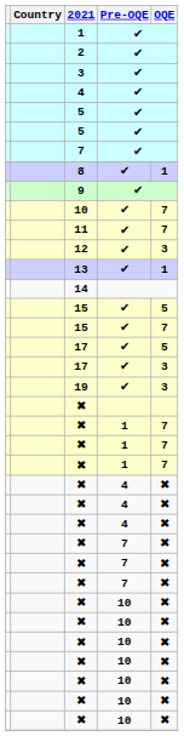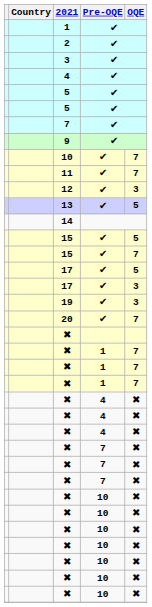 <table class="wikitable sortable" style="text-align:center">
 <tr>
 <th></th>
 <th>Country</th>
 <th><a href='#'>2021</a></th>
 <th><a href='#'>Pre-OQE</a></th>
 <th><a href='#'>OQE</a></th>
 </tr>
 <tr style="background:#ccffff">
 <td></td>
 <td align=left></td>
 <td><strong>1</strong></td>
 <td colspan="2">✔</td>
 </tr>
 <tr style="background:#ccffff">
 <td></td>
 <td align=left></td>
 <td><strong>2</strong></td>
 <td colspan="2">✔</td>
 </tr>
 <tr style="background:#ccffff">
 <td></td>
 <td align=left></td>
 <td><strong>3</strong></td>
 <td colspan="2">✔</td>
 </tr>
 <tr style="background:#ccffff">
 <td></td>
 <td align=left></td>
 <td><strong>4</strong></td>
 <td colspan="2">✔</td>
 </tr>
 <tr style="background:#ccffff">
 <td></td>
 <td align=left></td>
 <td><strong>5</strong></td>
 <td colspan="2">✔</td>
 </tr>
 <tr style="background:#ccffff">
 <td></td>
 <td align=left></td>
 <td><strong>5</strong></td>
 <td colspan="2">✔</td>
 </tr>
 <tr style="background:#ccffff">
 <td></td>
 <td align=left></td>
 <td><strong>7</strong></td>
 <td colspan="2">✔</td>
 </tr>
-<tr style="background:#cccfff">
-<td></td>
-<td align=left></td>
-<td><strong>8</strong></td>
-<td>✔</td>
-<td><strong>1</strong></td>
-</tr>
 <tr style="background:#ccffcc">
 <td></td>
 <td align=left></td>
 <td><strong>9</strong></td>
 <td colspan="2">✔</td>
 </tr>
 <tr style="background:#ffffcc">
 <td></td>
 <td align=left></td>
 <td><strong>10</strong></td>
 <td>✔</td>
 <td><strong>7</strong></td>
 </tr>
 <tr style="background:#ffffcc">
 <td></td>
 <td align=left></td>
 <td><strong>11</strong></td>
 <td>✔</td>
 <td><strong>7</strong></td>
 </tr>
 <tr style="background:#ffffcc">
 <td></td>
 <td align=left></td>
 <td><strong>12</strong></td>
 <td>✔</td>
 <td><strong>3</strong></td>
 </tr>
 <tr style="background:#cccfff">
 <td></td>
 <td align=left></td>
 <td><strong>13</strong></td>
 <td>✔</td>
-<td><strong>1</strong></td>
+<td><strong>5</strong></td>
 </tr>
 <tr>
 <td></td>
 <td align=left></td>
 <td><strong>14</strong></td>
 <td colspan="2"></td>
 </tr>
 <tr style="background:#ffffcc">
 <td></td>
 <td align=left></td>
 <td><strong>15</strong></td>
 <td>✔</td>
 <td><strong>5</strong></td>
 </tr>
 <tr style="background:#ffffcc">
 <td></td>
 <td align=left></td>
 <td><strong>15</strong></td>
 <td>✔</td>
 <td><strong>7</strong></td>
 </tr>
 <tr style="background:#ffffcc">
 <td></td>
 <td align=left></td>
 <td><strong>17</strong></td>
 <td>✔</td>
 <td><strong>5</strong></td>
 </tr>
 <tr style="background:#ffffcc">
 <td></td>
 <td align=left></td>
 <td><strong>17</strong></td>
 <td>✔</td>
 <td><strong>3</strong></td>
 </tr>
 <tr style="background:#ffffcc">
 <td></td>
 <td align=left></td>
 <td><strong>19</strong></td>
 <td>✔</td>
 <td><strong>3</strong></td>
+</tr>
+<tr style="background:#ffffcc">
+<td></td>
+<td align=left></td>
+<td><strong>20</strong></td>
+<td>✔</td>
+<td><strong>7</strong></td>
 </tr>
 <tr style="background:#ffffcc">
 <td></td>
 <td align=left></td>
 <td>✖</td>
 <td></td>
 <td></td>
 </tr>
 <tr style="background:#ffffcc">
 <td></td>
 <td align=left></td>
 <td>✖</td>
 <td><strong>1</strong></td>
 <td><strong>7</strong></td>
 </tr>
 <tr style="background:#ffffcc">
 <td></td>
 <td align=left></td>
 <td>✖</td>
 <td><strong>1</strong></td>
 <td><strong>7</strong></td>
 </tr>
 <tr style="background:#ffffcc">
 <td></td>
 <td align=left></td>
 <td>✖</td>
 <td><strong>1</strong></td>
 <td><strong>7</strong></td>
 </tr>
 <tr>
 <td></td>
 <td align=left></td>
 <td>✖</td>
 <td><strong>4</strong></td>
 <td>✖</td>
 </tr>
 <tr>
 <td></td>
 <td align=left></td>
 <td>✖</td>
 <td><strong>4</strong></td>
 <td>✖</td>
 </tr>
 <tr>
 <td></td>
 <td align=left></td>
 <td>✖</td>
 <td><strong>4</strong></td>
 <td>✖</td>
 </tr>
 <tr>
 <td></td>
 <td align=left></td>
 <td>✖</td>
 <td><strong>7</strong></td>
 <td>✖</td>
 </tr>
 <tr>
 <td></td>
 <td align=left></td>
 <td>✖</td>
 <td><strong>7</strong></td>
 <td>✖</td>
 </tr>
 <tr>
 <td></td>
 <td align=left></td>
 <td>✖</td>
 <td><strong>7</strong></td>
 <td>✖</td>
 </tr>
 <tr>
 <td></td>
 <td align=left></td>
 <td>✖</td>
 <td><strong>10</strong></td>
 <td>✖</td>
 </tr>
 <tr>
 <td></td>
 <td align=left></td>
 <td>✖</td>
 <td><strong>10</strong></td>
 <td>✖</td>
 </tr>
 <tr>
 <td></td>
 <td align=left></td>
 <td>✖</td>
 <td><strong>10</strong></td>
 <td>✖</td>
 </tr>
 <tr>
 <td></td>
 <td align=left></td>
 <td>✖</td>
 <td><strong>10</strong></td>
 <td>✖</td>
 </tr>
 <tr>
 <td></td>
 <td align=left></td>
 <td>✖</td>
 <td><strong>10</strong></td>
 <td>✖</td>
 </tr>
 <tr>
 <td></td>
 <td align=left></td>
 <td>✖</td>
 <td><strong>10</strong></td>
 <td>✖</td>
 </tr>
 <tr>
 <td></td>
 <td align=left></td>
 <td>✖</td>
 <td><strong>10</strong></td>
 <td>✖</td>
 </tr>
 <tr>
 </tr>
 </table>
